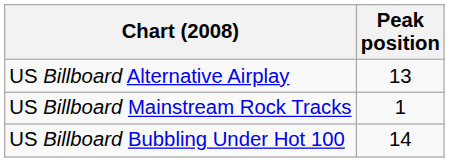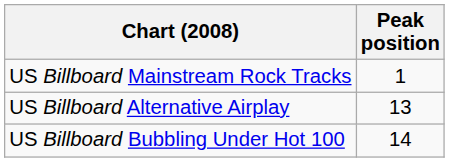 <table class="wikitable">
 <tr>
 <th>Chart (2008)</th>
 <th>Peak<br>position</th>
 </tr>
 <tr>
+<td>US <em>Billboard</em> <a href='#'>Mainstream Rock Tracks</a></td>
+<td align="center" valign="center">1</td>
+</tr>
+<tr>
 <td>US <em>Billboard</em> <a href='#'>Alternative Airplay</a></td>
 <td align="center" valign="center">13</td>
-</tr>
-<tr>
-<td>US <em>Billboard</em> <a href='#'>Mainstream Rock Tracks</a></td>
-<td align="center" valign="center">1</td>
 </tr>
 <tr>
 <td>US <em>Billboard</em> <a href='#'>Bubbling Under Hot 100</a></td>
 <td align="center" valign="center">14</td>
 </tr>
 </table>
